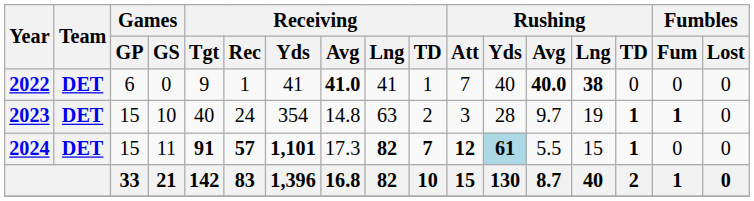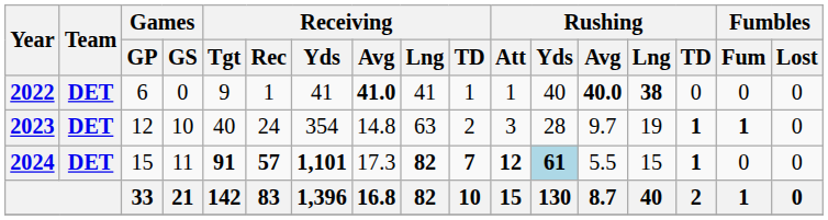 <table class="wikitable" style="text-align:center;">
 <tr>
 <th rowspan="2">Year</th>
 <th rowspan="2">Team</th>
 <th colspan="2">Games</th>
 <th colspan="6">Receiving</th>
 <th colspan="5">Rushing</th>
 <th colspan="2">Fumbles</th>
 </tr>
 <tr>
 <th>GP</th>
 <th>GS</th>
 <th>Tgt</th>
 <th>Rec</th>
 <th>Yds</th>
 <th>Avg</th>
 <th>Lng</th>
 <th>TD</th>
 <th>Att</th>
 <th>Yds</th>
 <th>Avg</th>
 <th>Lng</th>
 <th>TD</th>
 <th>Fum</th>
 <th>Lost</th>
 </tr>
 <tr>
 <th><a href='#'>2022</a></th>
 <th><a href='#'>DET</a></th>
 <td>6</td>
 <td>0</td>
 <td>9</td>
 <td>1</td>
 <td>41</td>
 <td><strong>41.0</strong></td>
 <td>41</td>
 <td>1</td>
-<td>7</td>
+<td>1</td>
 <td>40</td>
 <td><strong>40.0</strong></td>
 <td><strong>38</strong></td>
 <td>0</td>
 <td>0</td>
 <td>0</td>
 </tr>
 <tr>
 <th><a href='#'>2023</a></th>
 <th><a href='#'>DET</a></th>
-<td>15</td>
+<td>12</td>
 <td>10</td>
 <td>40</td>
 <td>24</td>
 <td>354</td>
 <td>14.8</td>
 <td>63</td>
 <td>2</td>
 <td>3</td>
 <td>28</td>
 <td>9.7</td>
 <td>19</td>
 <td><strong>1</strong></td>
 <td><strong>1</strong></td>
 <td>0</td>
 </tr>
 <tr>
 <th><a href='#'>2024</a></th>
 <th><a href='#'>DET</a></th>
 <td>15</td>
 <td>11</td>
 <td><strong>91</strong></td>
 <td><strong>57</strong></td>
 <td><strong>1,101</strong></td>
 <td>17.3</td>
 <td><strong>82</strong></td>
 <td><strong>7</strong></td>
 <td><strong>12</strong></td>
 <td style="background: lightblue;"><strong>61</strong></td>
 <td>5.5</td>
 <td>15</td>
 <td><strong>1</strong></td>
 <td>0</td>
 <td>0</td>
 </tr>
 <tr>
 <th colspan="2"></th>
 <th>33</th>
 <th>21</th>
 <th>142</th>
 <th>83</th>
 <th>1,396</th>
 <th>16.8</th>
 <th>82</th>
 <th>10</th>
 <th>15</th>
 <th>130</th>
 <th>8.7</th>
 <th>40</th>
 <th>2</th>
 <th>1</th>
 <th>0</th>
 </tr>
 <tr>
 </tr>
 </table>
